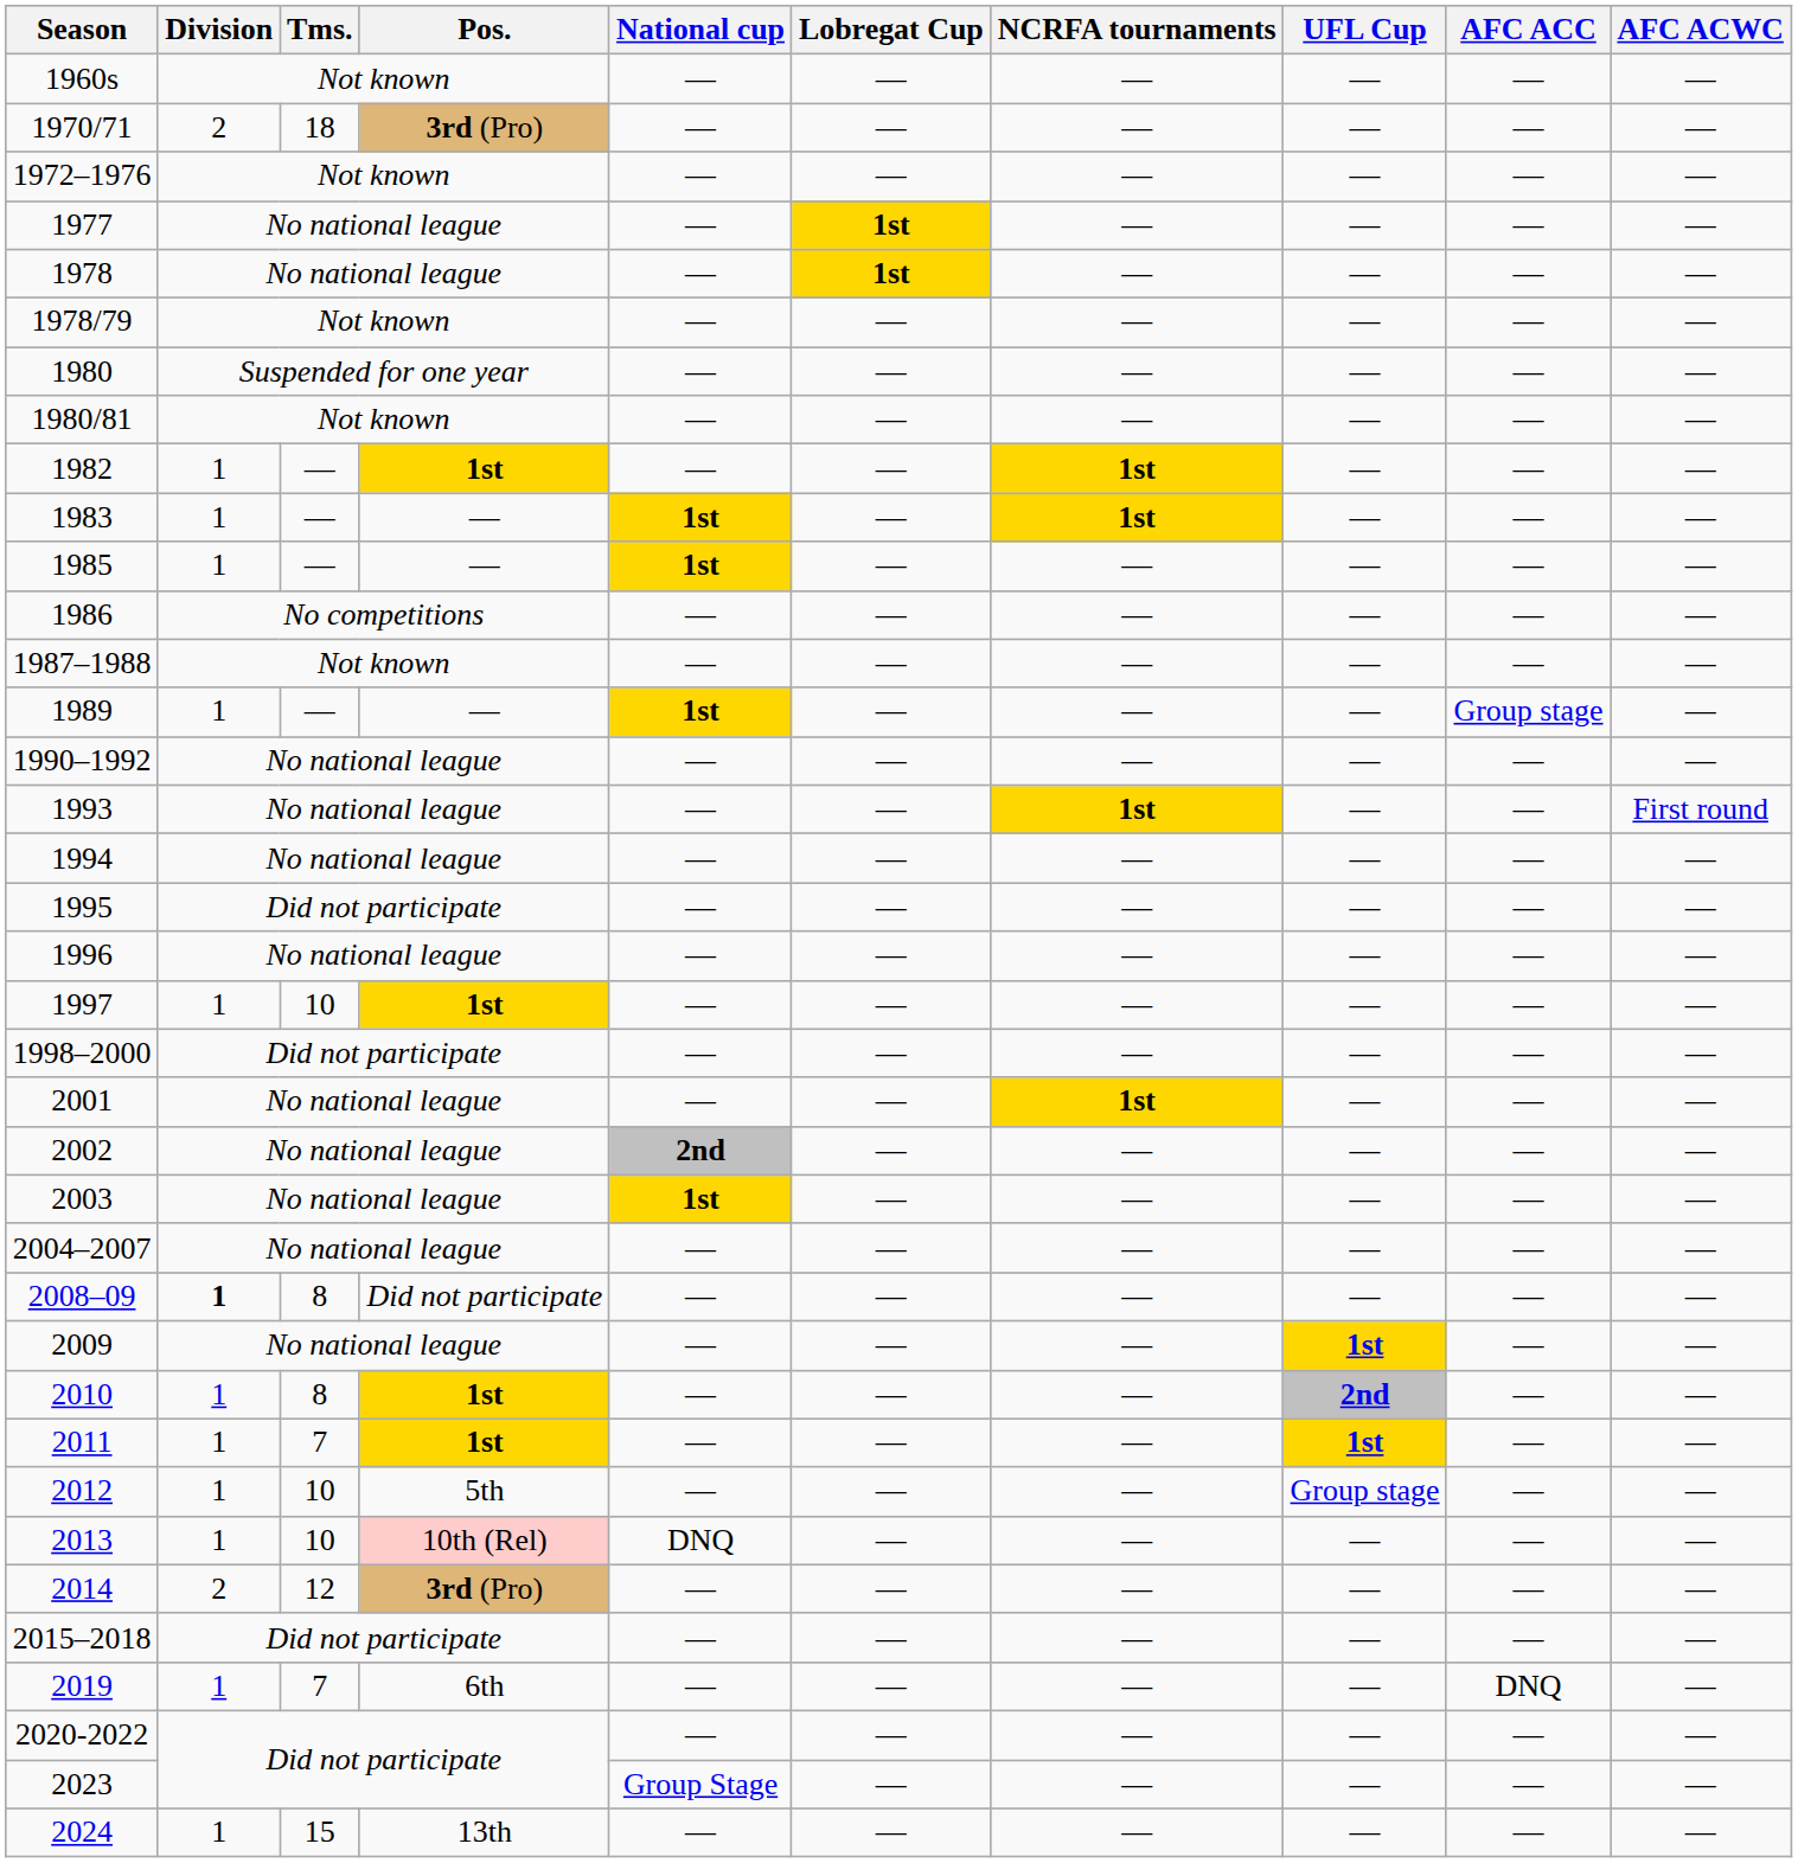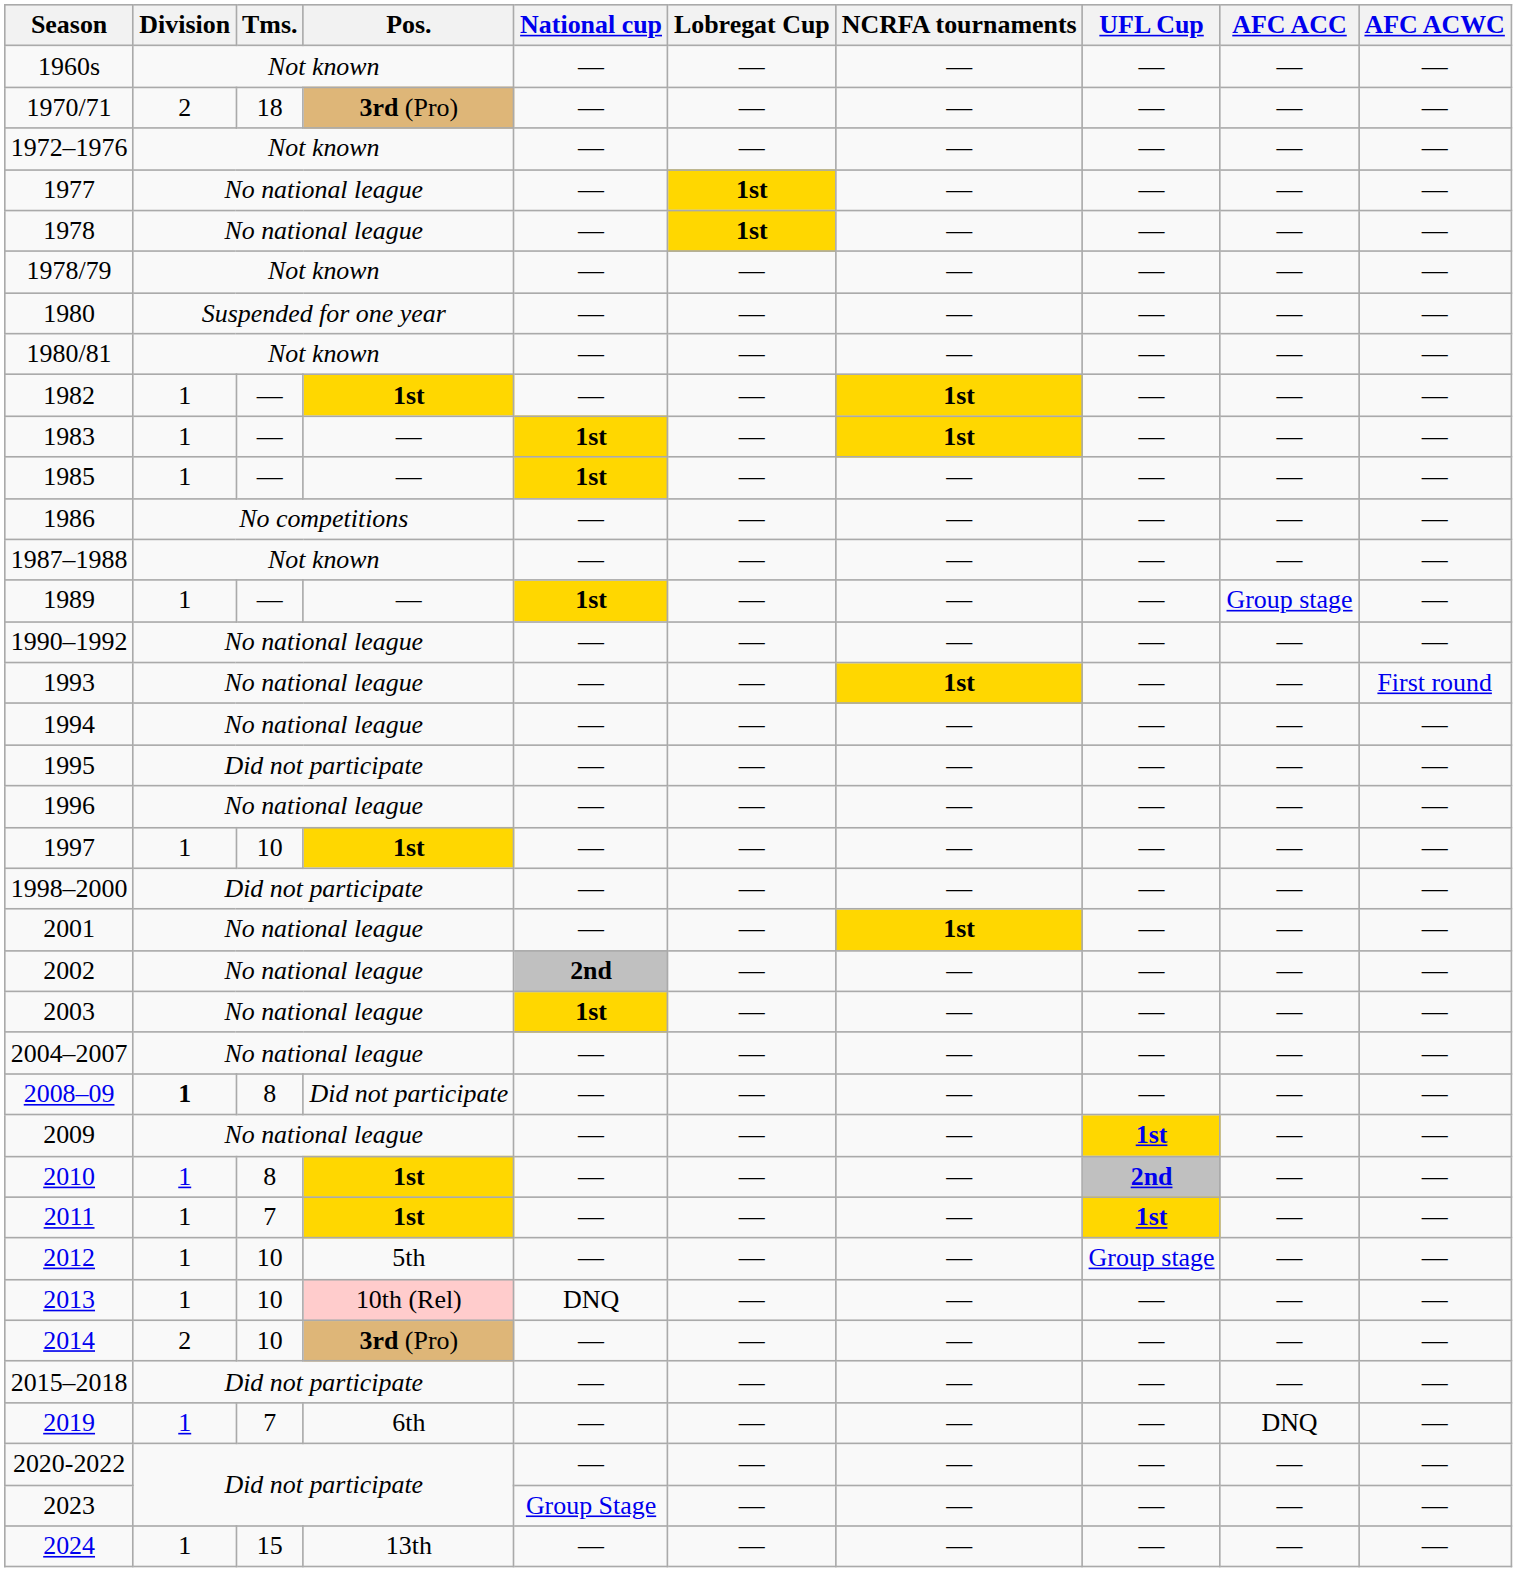 <table class="wikitable">
 <tr>
 <th>Season</th>
 <th>Division</th>
 <th>Tms.</th>
 <th>Pos.</th>
 <th><strong><a href='#'>National cup</a></strong></th>
 <th><strong>Lobregat Cup</strong></th>
 <th><strong>NCRFA tournaments</strong></th>
 <th><a href='#'>UFL Cup</a></th>
 <th><a href='#'>AFC ACC</a></th>
 <th><a href='#'>AFC ACWC</a></th>
 </tr>
 <tr>
 <td align=center>1960s</td>
 <td colspan=3 align=center><em>Not known</em></td>
 <td align=center>—</td>
 <td align=center>—</td>
 <td align=center>—</td>
 <td align=center>—</td>
 <td align=center>—</td>
 <td align=center>—</td>
 </tr>
 <tr>
 <td align=center>1970/71</td>
 <td align=center>2</td>
 <td align=center>18</td>
 <td align=center bgcolor=#deb678><strong>3rd</strong> (Pro)</td>
 <td align=center>—</td>
 <td align=center>—</td>
 <td align=center>—</td>
 <td align=center>—</td>
 <td align=center>—</td>
 <td align=center>—</td>
 </tr>
 <tr>
 <td align=center>1972–1976</td>
 <td colspan=3 align=center><em>Not known</em></td>
 <td align=center>—</td>
 <td align=center>—</td>
 <td align=center>—</td>
 <td align=center>—</td>
 <td align=center>—</td>
 <td align=center>—</td>
 </tr>
 <tr>
 <td align=center>1977</td>
 <td colspan=3 align=center><em>No national league</em></td>
 <td align=center>—</td>
 <td align=center bgcolor=gold><strong>1st</strong></td>
 <td align=center>—</td>
 <td align=center>—</td>
 <td align=center>—</td>
 <td align=center>—</td>
 </tr>
 <tr>
 <td align=center>1978</td>
 <td colspan=3 align=center><em>No national league</em></td>
 <td align=center>—</td>
 <td align=center bgcolor=gold><strong>1st</strong></td>
 <td align=center>—</td>
 <td align=center>—</td>
 <td align=center>—</td>
 <td align=center>—</td>
 </tr>
 <tr>
 <td align=center>1978/79</td>
 <td colspan=3 align=center><em>Not known</em></td>
 <td align=center>—</td>
 <td align=center>—</td>
 <td align=center>—</td>
 <td align=center>—</td>
 <td align=center>—</td>
 <td align=center>—</td>
 </tr>
 <tr>
 <td align=center>1980</td>
 <td colspan=3 align=center><em>Suspended for one year</em></td>
 <td align=center>—</td>
 <td align=center>—</td>
 <td align=center>—</td>
 <td align=center>—</td>
 <td align=center>—</td>
 <td align=center>—</td>
 </tr>
 <tr>
 <td align=center>1980/81</td>
 <td colspan=3 align=center><em>Not known</em></td>
 <td align=center>—</td>
 <td align=center>—</td>
 <td align=center>—</td>
 <td align=center>—</td>
 <td align=center>—</td>
 <td align=center>—</td>
 </tr>
 <tr>
 <td align=center>1982</td>
 <td align=center>1</td>
 <td align=center>—</td>
 <td align=center bgcolor=gold><strong>1st</strong></td>
 <td align=center>—</td>
 <td align=center>—</td>
 <td align=center bgcolor=gold><strong>1st</strong></td>
 <td align=center>—</td>
 <td align=center>—</td>
 <td align=center>—</td>
 </tr>
 <tr>
 <td align=center>1983</td>
 <td align=center>1</td>
 <td align=center>—</td>
 <td align=center>—</td>
 <td align=center bgcolor=gold><strong>1st</strong></td>
 <td align=center>—</td>
 <td align=center bgcolor=gold><strong>1st</strong></td>
 <td align=center>—</td>
 <td align=center>—</td>
 <td align=center>—</td>
 </tr>
 <tr>
 <td align=center>1985</td>
 <td align=center>1</td>
 <td align=center>—</td>
 <td align=center>—</td>
 <td align=center bgcolor=gold><strong>1st</strong></td>
 <td align=center>—</td>
 <td align=center>—</td>
 <td align=center>—</td>
 <td align=center>—</td>
 <td align=center>—</td>
 </tr>
 <tr>
 <td align=center>1986</td>
 <td colspan=3 align=center><em>No competitions</em></td>
 <td align=center>—</td>
 <td align=center>—</td>
 <td align=center>—</td>
 <td align=center>—</td>
 <td align=center>—</td>
 <td align=center>—</td>
 </tr>
 <tr>
 <td align=center>1987–1988</td>
 <td colspan=3 align=center><em>Not known</em></td>
 <td align=center>—</td>
 <td align=center>—</td>
 <td align=center>—</td>
 <td align=center>—</td>
 <td align=center>—</td>
 <td align=center>—</td>
 </tr>
 <tr>
 <td align=center>1989</td>
 <td align=center>1</td>
 <td align=center>—</td>
 <td align=center>—</td>
 <td align=center bgcolor=gold><strong>1st</strong></td>
 <td align=center>—</td>
 <td align=center>—</td>
 <td align=center>—</td>
 <td align=center><a href='#'>Group stage</a></td>
 <td align=center>—</td>
 </tr>
 <tr>
 <td align=center>1990–1992</td>
 <td colspan=3 align=center><em>No national league</em></td>
 <td align=center>—</td>
 <td align=center>—</td>
 <td align=center>—</td>
 <td align=center>—</td>
 <td align=center>—</td>
 <td align=center>—</td>
 </tr>
 <tr>
 <td align=center>1993</td>
 <td colspan=3 align=center><em>No national league</em></td>
 <td align=center>—</td>
 <td align=center>—</td>
 <td align=center bgcolor=gold><strong>1st</strong></td>
 <td align=center>—</td>
 <td align=center>—</td>
 <td align=center><a href='#'>First round</a></td>
 </tr>
 <tr>
 <td align=center>1994</td>
 <td colspan=3 align=center><em>No national league</em></td>
 <td align=center>—</td>
 <td align=center>—</td>
 <td align=center>—</td>
 <td align=center>—</td>
 <td align=center>—</td>
 <td align=center>—</td>
 </tr>
 <tr>
 <td align=center>1995</td>
 <td colspan=3 align=center><em>Did not participate</em></td>
 <td align=center>—</td>
 <td align=center>—</td>
 <td align=center>—</td>
 <td align=center>—</td>
 <td align=center>—</td>
 <td align=center>—</td>
 </tr>
 <tr>
 <td align=center>1996</td>
 <td colspan=3 align=center><em>No national league</em></td>
 <td align=center>—</td>
 <td align=center>—</td>
 <td align=center>—</td>
 <td align=center>—</td>
 <td align=center>—</td>
 <td align=center>—</td>
 </tr>
 <tr>
 <td align=center>1997</td>
 <td align=center>1</td>
 <td align=center>10</td>
 <td align=center bgcolor=gold><strong>1st</strong></td>
 <td align=center>—</td>
 <td align=center>—</td>
 <td align=center>—</td>
 <td align=center>—</td>
 <td align=center>—</td>
 <td align=center>—</td>
 </tr>
 <tr>
 <td align=center>1998–2000</td>
 <td colspan=3 align=center><em>Did not participate</em></td>
 <td align=center>—</td>
 <td align=center>—</td>
 <td align=center>—</td>
 <td align=center>—</td>
 <td align=center>—</td>
 <td align=center>—</td>
 </tr>
 <tr>
 <td align=center>2001</td>
 <td colspan=3 align=center><em>No national league</em></td>
 <td align=center>—</td>
 <td align=center>—</td>
 <td align=center bgcolor=gold><strong>1st</strong></td>
 <td align=center>—</td>
 <td align=center>—</td>
 <td align=center>—</td>
 </tr>
 <tr>
 <td align=center>2002</td>
 <td colspan=3 align=center><em>No national league</em></td>
 <td align=center bgcolor=silver><strong>2nd</strong></td>
 <td align=center>—</td>
 <td align=center>—</td>
 <td align=center>—</td>
 <td align=center>—</td>
 <td align=center>—</td>
 </tr>
 <tr>
 <td align=center>2003</td>
 <td colspan=3 align=center><em>No national league</em></td>
 <td align=center bgcolor=gold><strong>1st</strong></td>
 <td align=center>—</td>
 <td align=center>—</td>
 <td align=center>—</td>
 <td align=center>—</td>
 <td align=center>—</td>
 </tr>
 <tr>
 <td align=center>2004–2007</td>
 <td colspan=3 align=center><em>No national league</em></td>
 <td align=center>—</td>
 <td align=center>—</td>
 <td align=center>—</td>
 <td align=center>—</td>
 <td align=center>—</td>
 <td align=center>—</td>
 </tr>
 <tr>
 <td align=center><a href='#'>2008–09</a></td>
 <td align=center><strong>1</strong></td>
 <td align=center>8</td>
 <td align="center"><em>Did not participate</em></td>
 <td align=center>—</td>
 <td align=center>—</td>
 <td align=center>—</td>
 <td align=center>—</td>
 <td align=center>—</td>
 <td align=center>—</td>
 </tr>
 <tr>
 <td align=center>2009</td>
 <td colspan="3" align="center"><em>No national league</em></td>
 <td align=center>—</td>
 <td align=center>—</td>
 <td align=center>—</td>
 <td align=center bgcolor=gold><strong><a href='#'>1st</a></strong></td>
 <td align=center>—</td>
 <td align=center>—</td>
 </tr>
 <tr>
 <td align=center><a href='#'>2010</a></td>
 <td align=center><a href='#'>1</a></td>
 <td align=center>8</td>
 <td align=center bgcolor=gold><strong>1st</strong></td>
 <td align=center>—</td>
 <td align=center>—</td>
 <td align=center>—</td>
 <td align=center bgcolor=silver><strong><a href='#'>2nd</a></strong></td>
 <td align=center>—</td>
 <td align=center>—</td>
 </tr>
 <tr>
 <td align=center><a href='#'>2011</a></td>
 <td align=center>1</td>
 <td align=center>7</td>
 <td align=center bgcolor=gold><strong>1st</strong></td>
 <td align=center>—</td>
 <td align=center>—</td>
 <td align=center>—</td>
 <td align=center bgcolor=gold><strong><a href='#'>1st</a></strong></td>
 <td align=center>—</td>
 <td align=center>—</td>
 </tr>
 <tr>
 <td align=center><a href='#'>2012</a></td>
 <td align=center>1</td>
 <td align=center>10</td>
 <td align=center>5th</td>
 <td align=center>—</td>
 <td align=center>—</td>
 <td align=center>—</td>
 <td align=center><a href='#'>Group stage</a></td>
 <td align=center>—</td>
 <td align=center>—</td>
 </tr>
 <tr>
 <td align=center><a href='#'>2013</a></td>
 <td align=center>1</td>
 <td align=center>10</td>
 <td align=center bgcolor=#FFCCCC>10th (Rel)</td>
 <td align=center>DNQ</td>
 <td align=center>—</td>
 <td align=center>—</td>
 <td align=center>—</td>
 <td align=center>—</td>
 <td align=center>—</td>
 </tr>
 <tr>
 <td align=center><a href='#'>2014</a></td>
 <td align=center>2</td>
-<td align=center>12</td>
+<td align=center>10</td>
 <td align=center bgcolor=#deb678><strong>3rd</strong> (Pro)</td>
 <td align=center>—</td>
 <td align=center>—</td>
 <td align=center>—</td>
 <td align=center>—</td>
 <td align=center>—</td>
 <td align=center>—</td>
 </tr>
 <tr>
 <td align=center>2015–2018</td>
 <td colspan=3 align=center><em>Did not participate</em></td>
 <td align=center>—</td>
 <td align=center>—</td>
 <td align=center>—</td>
 <td align=center>—</td>
 <td align=center>—</td>
 <td align=center>—</td>
 </tr>
 <tr>
 <td align=center><a href='#'>2019</a></td>
 <td align=center><a href='#'>1</a></td>
 <td align=center>7</td>
 <td align=center>6th</td>
 <td align=center>—</td>
 <td align=center>—</td>
 <td align=center>—</td>
 <td align=center>—</td>
 <td align=center>DNQ</td>
 <td align=center>—</td>
 </tr>
 <tr>
 <td align=center>2020-2022</td>
 <td colspan=3 rowspan=2 align=center><em>Did not participate</em></td>
 <td align=center>—</td>
 <td align=center>—</td>
 <td align=center>—</td>
 <td align=center>—</td>
 <td align=center>—</td>
 <td align=center>—</td>
 </tr>
 <tr>
 <td align=center>2023</td>
 <td align=center><a href='#'>Group Stage</a></td>
 <td align=center>—</td>
 <td align=center>—</td>
 <td align=center>—</td>
 <td align=center>—</td>
 <td align=center>—</td>
 </tr>
 <tr>
 <td align=center><a href='#'>2024</a></td>
 <td align=center>1</td>
 <td align=center>15</td>
 <td align=center>13th</td>
 <td align=center>—</td>
 <td align=center>—</td>
 <td align=center>—</td>
 <td align=center>—</td>
 <td align=center>—</td>
 <td align=center>—</td>
 </tr>
 </table>
